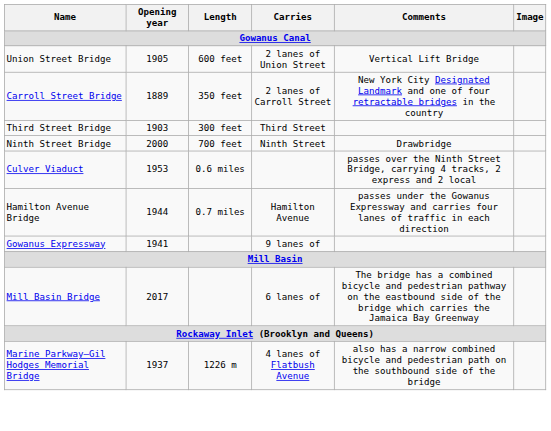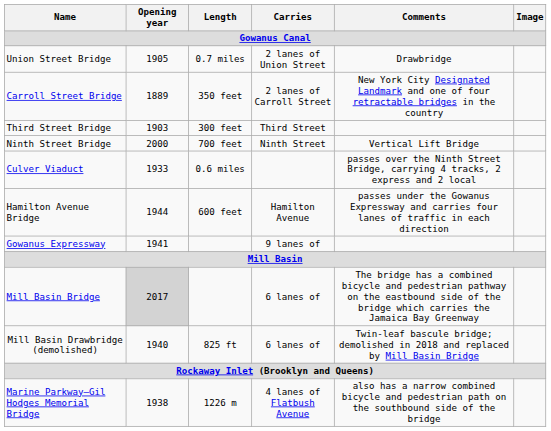 <table class="wikitable" style="font-size: 90%; text-align:center;">
 <tr>
 <th width="150px">Name</th>
 <th width="75px">Opening year</th>
 <th width="75px">Length</th>
 <th width="100px">Carries</th>
 <th width="225px">Comments</th>
 <th>Image</th>
 </tr>
 <tr>
 <td colspan="6" style=" font-weight: bold; background:#DDDDDD;"><a href='#'>Gowanus Canal</a></td>
 </tr>
 <tr>
 <td style="text-align:left;">Union Street Bridge</td>
 <td>1905</td>
-<td>600 feet</td>
+<td>0.7 miles</td>
 <td>2 lanes of Union Street</td>
-<td>Vertical Lift Bridge</td>
+<td>Drawbridge</td>
 <td></td>
 </tr>
 <tr>
 <td style="text-align:left;"><a href='#'>Carroll Street Bridge</a></td>
 <td>1889</td>
 <td>350 feet</td>
 <td>2 lanes of Carroll Street</td>
 <td>New York City <a href='#'>Designated Landmark</a> and one of four <a href='#'>retractable bridges</a> in the country</td>
 <td></td>
 </tr>
 <tr>
 <td style="text-align:left;">Third Street Bridge</td>
 <td>1903</td>
 <td>300 feet</td>
 <td>Third Street</td>
 <td></td>
 <td></td>
 </tr>
 <tr |pho>
 <td style="text-align:left;">Ninth Street Bridge</td>
 <td>2000</td>
 <td>700 feet</td>
 <td>Ninth Street</td>
-<td>Drawbridge</td>
+<td>Vertical Lift Bridge</td>
 <td></td>
 </tr>
 <tr>
 <td style="text-align:left;"><a href='#'>Culver Viaduct</a></td>
-<td>1953</td>
+<td>1933</td>
 <td>0.6 miles</td>
 <td></td>
 <td>passes over the Ninth Street Bridge, carrying 4 tracks, 2 express and 2 local</td>
 <td></td>
 </tr>
 <tr>
 <td style="text-align:left;">Hamilton Avenue Bridge</td>
 <td>1944</td>
-<td>0.7 miles</td>
+<td>600 feet</td>
 <td>Hamilton Avenue</td>
 <td>passes under the Gowanus Expressway and carries four lanes of traffic in each direction</td>
 <td></td>
 </tr>
 <tr>
 <td style="text-align:left;"><a href='#'>Gowanus Expressway</a></td>
 <td>1941</td>
 <td></td>
 <td>9 lanes of </td>
 <td></td>
 <td></td>
 </tr>
 <tr>
 <td colspan="6" style=" font-weight: bold; background:#DDDDDD;"><a href='#'>Mill Basin</a></td>
 </tr>
 <tr>
 <td style="text-align:left;"><a href='#'>Mill Basin Bridge</a></td>
-<td>2017</td>
+<td style="background: lightgrey;">2017</td>
 <td></td>
 <td>6 lanes of </td>
 <td>The bridge has a combined bicycle and pedestrian pathway on the eastbound side of the bridge which carries the Jamaica Bay Greenway</td>
+<td></td>
+</tr>
+<tr>
+<td>Mill Basin Drawbridge<br>(demolished)</td>
+<td>1940</td>
+<td>825 ft</td>
+<td>6 lanes of </td>
+<td>Twin-leaf bascule bridge; demolished in 2018 and replaced by <a href='#'>Mill Basin Bridge</a></td>
 <td></td>
 </tr>
 <tr>
 <td colspan="6" style=" font-weight: bold; background:#DDDDDD;"><a href='#'>Rockaway Inlet</a> (Brooklyn and Queens)</td>
 </tr>
 <tr>
 <td style="text-align:left;"><a href='#'>Marine Parkway–Gil Hodges Memorial Bridge</a></td>
-<td>1937</td>
+<td>1938</td>
 <td>1226 m</td>
 <td>4 lanes of <a href='#'>Flatbush Avenue</a></td>
 <td>also has a narrow combined bicycle and pedestrian path on the southbound side of the bridge</td>
 <td></td>
 </tr>
 </table>
